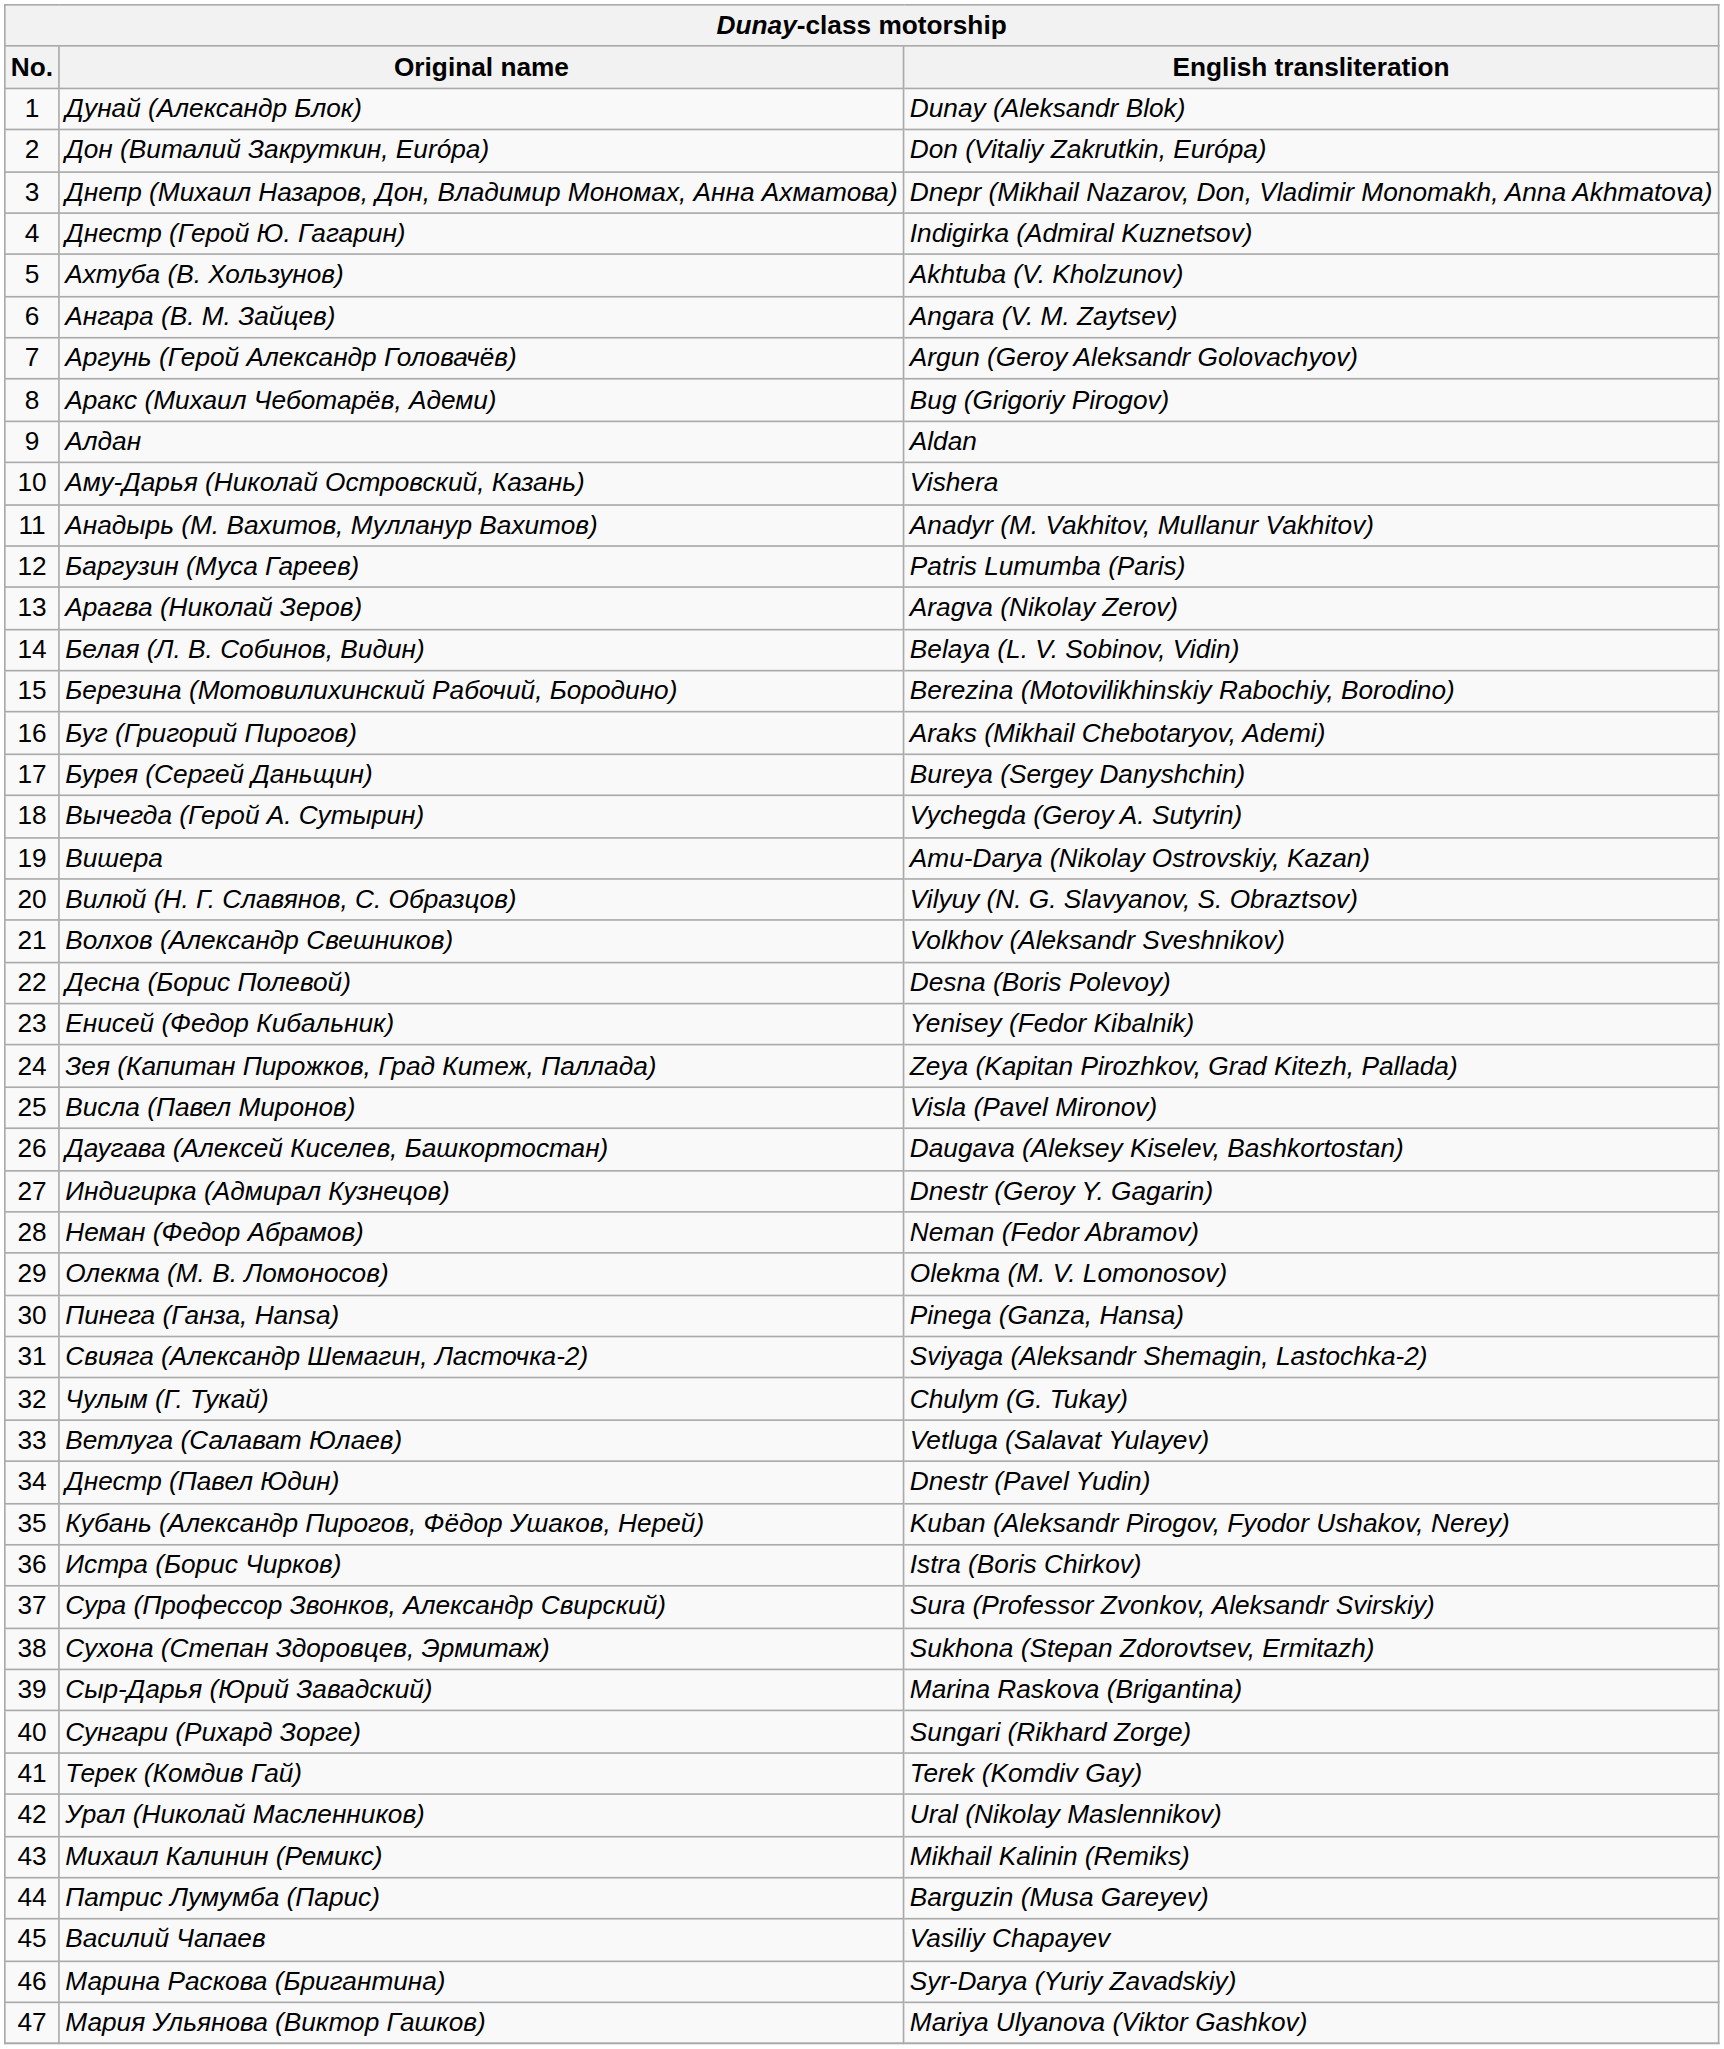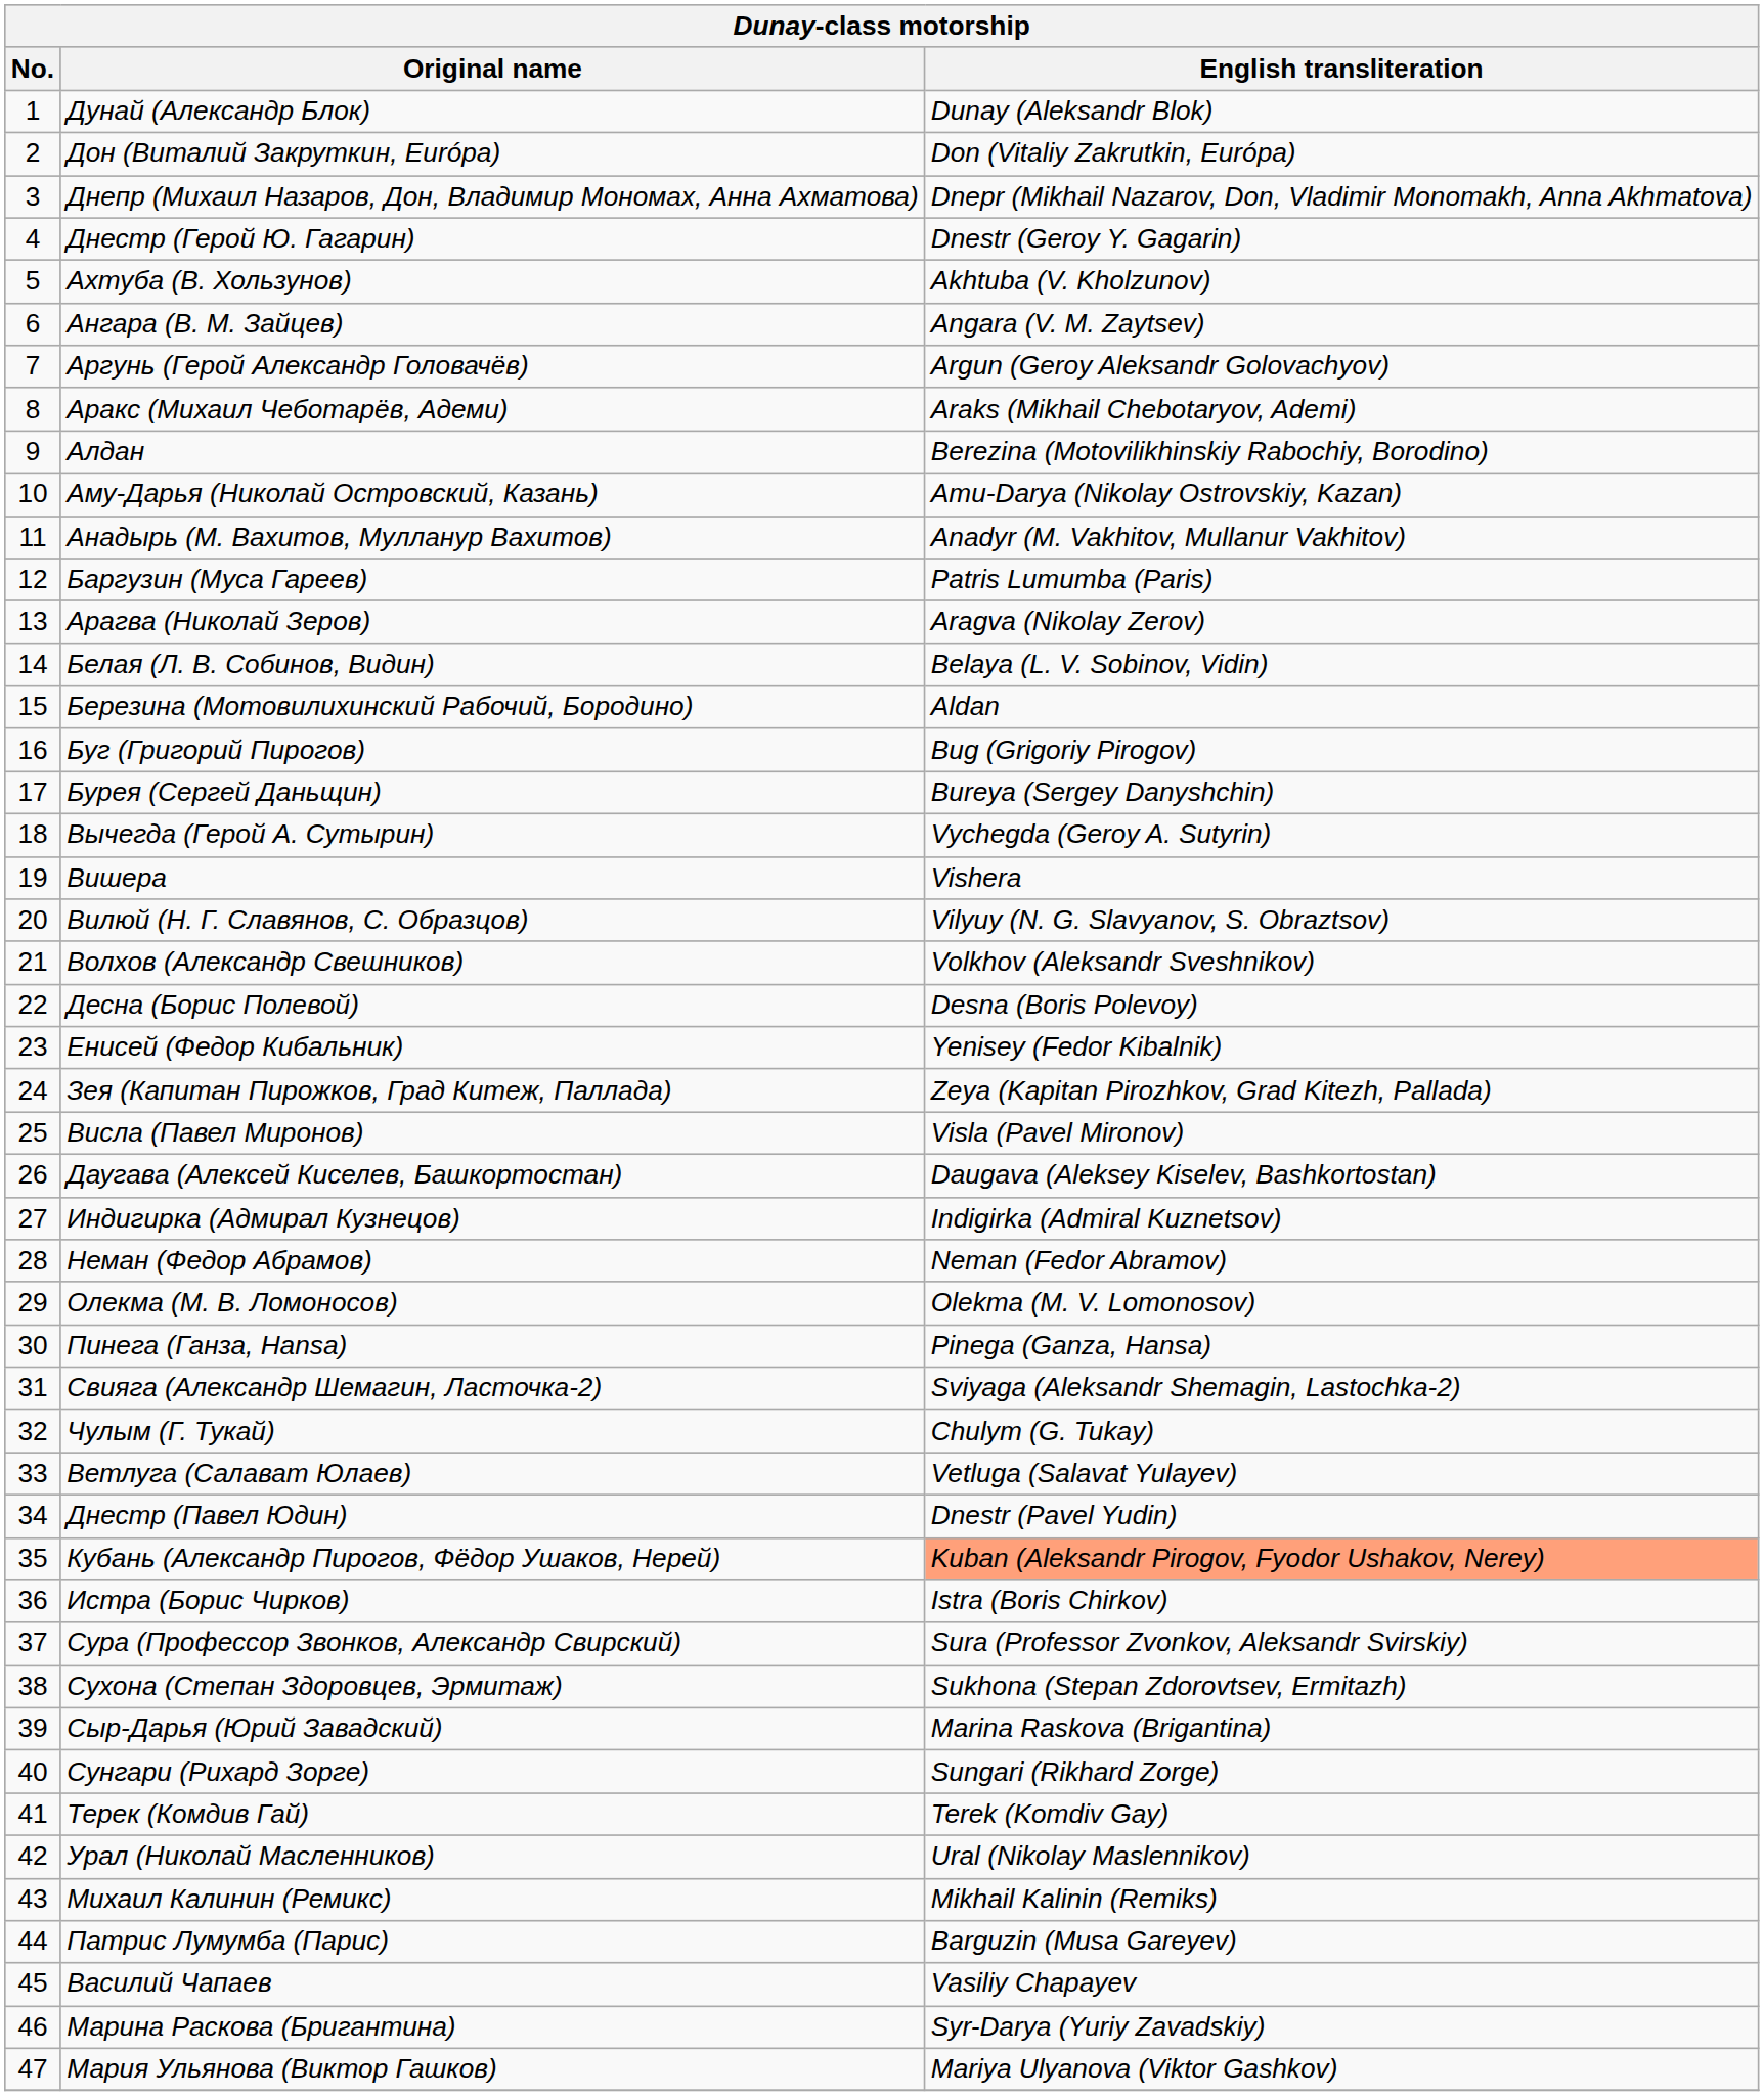 <table class="wikitable" style="text-align:center">
 <tr>
 <th colspan="3" style="text-align:center"><em>Dunay</em>-class motorship</th>
 </tr>
 <tr>
 <th>No.</th>
 <th align=Left>Original name</th>
 <th align=Left>English transliteration</th>
 </tr>
 <tr>
 <td>1</td>
 <td align=Left><em>Дунай (Александр Блок)</em></td>
 <td align=Left><em>Dunay (Aleksandr Blok)</em></td>
 </tr>
 <tr>
 <td>2</td>
 <td align=Left><em>Дон (Виталий Закруткин, Európa)</em></td>
 <td align=Left><em>Don (Vitaliy Zakrutkin, Európa)</em></td>
 </tr>
 <tr>
 <td>3</td>
 <td align=Left><em>Днепр (Михаил Назаров, Дон, Владимир Мономах, Анна Ахматова)</em></td>
 <td align=Left><em>Dnepr (Mikhail Nazarov, Don, Vladimir Monomakh, Anna Akhmatova)</em></td>
 </tr>
 <tr>
 <td>4</td>
 <td align=Left><em>Днестр (Герой Ю. Гагарин)</em></td>
-<td align=Left><em>Indigirka (Admiral Kuznetsov)</em></td>
+<td align=Left><em>Dnestr (Geroy Y. Gagarin)</em></td>
 </tr>
 <tr>
 <td>5</td>
 <td align=Left><em>Ахтуба (В. Хользунов)</em></td>
 <td align=Left><em>Akhtuba (V. Kholzunov)</em></td>
 </tr>
 <tr>
 <td>6</td>
 <td align=Left><em>Ангара (В. М. Зайцев)</em></td>
 <td align=Left><em>Angara (V. M. Zaytsev)</em></td>
 </tr>
 <tr>
 <td>7</td>
 <td align=Left><em>Аргунь (Герой Александр Головачёв)</em></td>
 <td align=Left><em>Argun (Geroy Aleksandr Golovachyov)</em></td>
 </tr>
 <tr>
 <td>8</td>
 <td align=Left><em>Аракс (Михаил Чеботарёв, Адеми)</em></td>
-<td align=Left><em>Bug (Grigoriy Pirogov)</em></td>
+<td align=Left><em>Araks (Mikhail Chebotaryov, Ademi)</em></td>
 </tr>
 <tr>
 <td>9</td>
 <td align=Left><em>Алдан</em></td>
-<td align=Left><em>Aldan</em></td>
+<td align=Left><em>Berezina (Motovilikhinskiy Rabochiy, Borodino)</em></td>
 </tr>
 <tr>
 <td>10</td>
 <td align=Left><em>Аму-Дарья (Николай Островский, Казань)</em></td>
-<td align=Left><em>Vishera</em></td>
+<td align=Left><em>Amu-Darya (Nikolay Ostrovskiy, Kazan)</em></td>
 </tr>
 <tr>
 <td>11</td>
 <td align=Left><em>Анадырь (М. Вахитов, Мулланур Вахитов)</em></td>
 <td align=Left><em>Anadyr (M. Vakhitov, Mullanur Vakhitov)</em></td>
 </tr>
 <tr>
 <td>12</td>
 <td align=Left><em>Баргузин (Муса Гареев)</em></td>
 <td align=Left><em>Patris Lumumba (Paris)</em></td>
 </tr>
 <tr>
 <td>13</td>
 <td align=Left><em>Арагва (Николай Зеров)</em></td>
 <td align=Left><em>Aragva (Nikolay Zerov)</em></td>
 </tr>
 <tr>
 <td>14</td>
 <td align=Left><em>Белая (Л. В. Собинов, Видин)</em></td>
 <td align=Left><em>Belaya (L. V. Sobinov, Vidin)</em></td>
 </tr>
 <tr>
 <td>15</td>
 <td align=Left><em>Березина (Мотовилихинский Рабочий, Бородино)</em></td>
-<td align=Left><em>Berezina (Motovilikhinskiy Rabochiy, Borodino)</em></td>
+<td align=Left><em>Aldan</em></td>
 </tr>
 <tr>
 <td>16</td>
 <td align=Left><em>Буг (Григорий Пирогов)</em></td>
-<td align=Left><em>Araks (Mikhail Chebotaryov, Ademi)</em></td>
+<td align=Left><em>Bug (Grigoriy Pirogov)</em></td>
 </tr>
 <tr>
 <td>17</td>
 <td align=Left><em>Бурея (Сергей Даньщин)</em></td>
 <td align=Left><em>Bureya (Sergey Danyshchin)</em></td>
 </tr>
 <tr>
 <td>18</td>
 <td align=Left><em>Вычегда (Герой А. Сутырин)</em></td>
 <td align=Left><em>Vychegda (Geroy A. Sutyrin)</em></td>
 </tr>
 <tr>
 <td>19</td>
 <td align=Left><em>Вишера</em></td>
-<td align=Left><em>Amu-Darya (Nikolay Ostrovskiy, Kazan)</em></td>
+<td align=Left><em>Vishera</em></td>
 </tr>
 <tr>
 <td>20</td>
 <td align=Left><em>Вилюй (Н. Г. Славянов, С. Образцов)</em></td>
 <td align=Left><em>Vilyuy (N. G. Slavyanov, S. Obraztsov)</em></td>
 </tr>
 <tr>
 <td>21</td>
 <td align=Left><em>Волхов (Александр Свешников)</em></td>
 <td align=Left><em>Volkhov (Aleksandr Sveshnikov)</em></td>
 </tr>
 <tr>
 <td>22</td>
 <td align=Left><em>Десна (Борис Полевой)</em></td>
 <td align=Left><em>Desna (Boris Polevoy)</em></td>
 </tr>
 <tr>
 <td>23</td>
 <td align=Left><em>Енисей (Федор Кибальник)</em></td>
 <td align=Left><em>Yenisey (Fedor Kibalnik)</em></td>
 </tr>
 <tr>
 <td>24</td>
 <td align=Left><em>Зея (Капитан Пирожков, Град Китеж, Паллада)</em></td>
 <td align=Left><em>Zeya (Kapitan Pirozhkov, Grad Kitezh, Pallada)</em></td>
 </tr>
 <tr>
 <td>25</td>
 <td align=Left><em>Висла (Павел Миронов)</em></td>
 <td align=Left><em>Visla (Pavel Mironov)</em></td>
 </tr>
 <tr>
 <td>26</td>
 <td align=Left><em>Даугава (Алексей Киселев, Башкортостан)</em></td>
 <td align=Left><em>Daugava (Aleksey Kiselev, Bashkortostan)</em></td>
 </tr>
 <tr>
 <td>27</td>
 <td align=Left><em>Индигирка (Адмирал Кузнецов)</em></td>
-<td align=Left><em>Dnestr (Geroy Y. Gagarin)</em></td>
+<td align=Left><em>Indigirka (Admiral Kuznetsov)</em></td>
 </tr>
 <tr>
 <td>28</td>
 <td align=Left><em>Неман (Федор Абрамов)</em></td>
 <td align=Left><em>Neman (Fedor Abramov)</em></td>
 </tr>
 <tr>
 <td>29</td>
 <td align=Left><em>Олекма (М. В. Ломоносов)</em></td>
 <td align=Left><em>Olekma (M. V. Lomonosov)</em></td>
 </tr>
 <tr>
 <td>30</td>
 <td align=Left><em>Пинега (Ганза, Hansa)</em></td>
 <td align=Left><em>Pinega (Ganza, Hansa)</em></td>
 </tr>
 <tr>
 <td>31</td>
 <td align=Left><em>Свияга (Александр Шемагин, Ласточка-2)</em></td>
 <td align=Left><em>Sviyaga (Aleksandr Shemagin, Lastochka-2)</em></td>
 </tr>
 <tr>
 <td>32</td>
 <td align=Left><em>Чулым (Г. Тукай)</em></td>
 <td align=Left><em>Chulym (G. Tukay)</em></td>
 </tr>
 <tr>
 <td>33</td>
 <td align=Left><em>Ветлуга (Салават Юлаев)</em></td>
 <td align=Left><em>Vetluga (Salavat Yulayev)</em></td>
 </tr>
 <tr>
 <td>34</td>
 <td align=Left><em>Днестр (Павел Юдин)</em></td>
 <td align=Left><em>Dnestr (Pavel Yudin)</em></td>
 </tr>
 <tr>
 <td>35</td>
 <td align=Left><em>Кубань (Александр Пирогов, Фёдор Ушаков, Нерей)</em></td>
-<td align=Left><em>Kuban (Aleksandr Pirogov, Fyodor Ushakov, Nerey)</em></td>
+<td align=Left style="background: lightsalmon;"><em>Kuban (Aleksandr Pirogov, Fyodor Ushakov, Nerey)</em></td>
 </tr>
 <tr>
 <td>36</td>
 <td align=Left><em>Истра (Борис Чирков)</em></td>
 <td align=Left><em>Istra (Boris Chirkov)</em></td>
 </tr>
 <tr>
 <td>37</td>
 <td align=Left><em>Сура (Профессор Звонков, Александр Свирский)</em></td>
 <td align=Left><em>Sura (Professor Zvonkov, Aleksandr Svirskiy)</em></td>
 </tr>
 <tr>
 <td>38</td>
 <td align=Left><em>Сухона (Степан Здоровцев, Эрмитаж)</em></td>
 <td align=Left><em>Sukhona (Stepan Zdorovtsev, Ermitazh)</em></td>
 </tr>
 <tr>
 <td>39</td>
 <td align=Left><em>Сыр-Дарья (Юрий Завадский)</em></td>
 <td align=Left><em>Marina Raskova (Brigantina)</em></td>
 </tr>
 <tr>
 <td>40</td>
 <td align=Left><em>Сунгари (Рихард Зорге)</em></td>
 <td align=Left><em>Sungari (Rikhard Zorge)</em></td>
 </tr>
 <tr>
 <td>41</td>
 <td align=Left><em>Терек (Комдив Гай)</em></td>
 <td align=Left><em>Terek (Komdiv Gay)</em></td>
 </tr>
 <tr>
 <td>42</td>
 <td align=Left><em>Урал (Николай Масленников)</em></td>
 <td align=Left><em>Ural (Nikolay Maslennikov)</em></td>
 </tr>
 <tr>
 <td>43</td>
 <td align=Left><em>Михаил Калинин (Ремикс)</em></td>
 <td align=Left><em>Mikhail Kalinin (Remiks)</em></td>
 </tr>
 <tr>
 <td>44</td>
 <td align=Left><em>Патрис Лумумба (Парис)</em></td>
 <td align=Left><em>Barguzin (Musa Gareyev)</em></td>
 </tr>
 <tr>
 <td>45</td>
 <td align=Left><em>Василий Чапаев</em></td>
 <td align=Left><em>Vasiliy Chapayev</em></td>
 </tr>
 <tr>
 <td>46</td>
 <td align=Left><em>Марина Раскова (Бригантина)</em></td>
 <td align=Left><em>Syr-Darya (Yuriy Zavadskiy)</em></td>
 </tr>
 <tr>
 <td>47</td>
 <td align=Left><em>Мария Ульянова (Виктор Гашков)</em></td>
 <td align=Left><em>Mariya Ulyanova (Viktor Gashkov)</em></td>
 </tr>
 <tr>
 </tr>
 </table>
